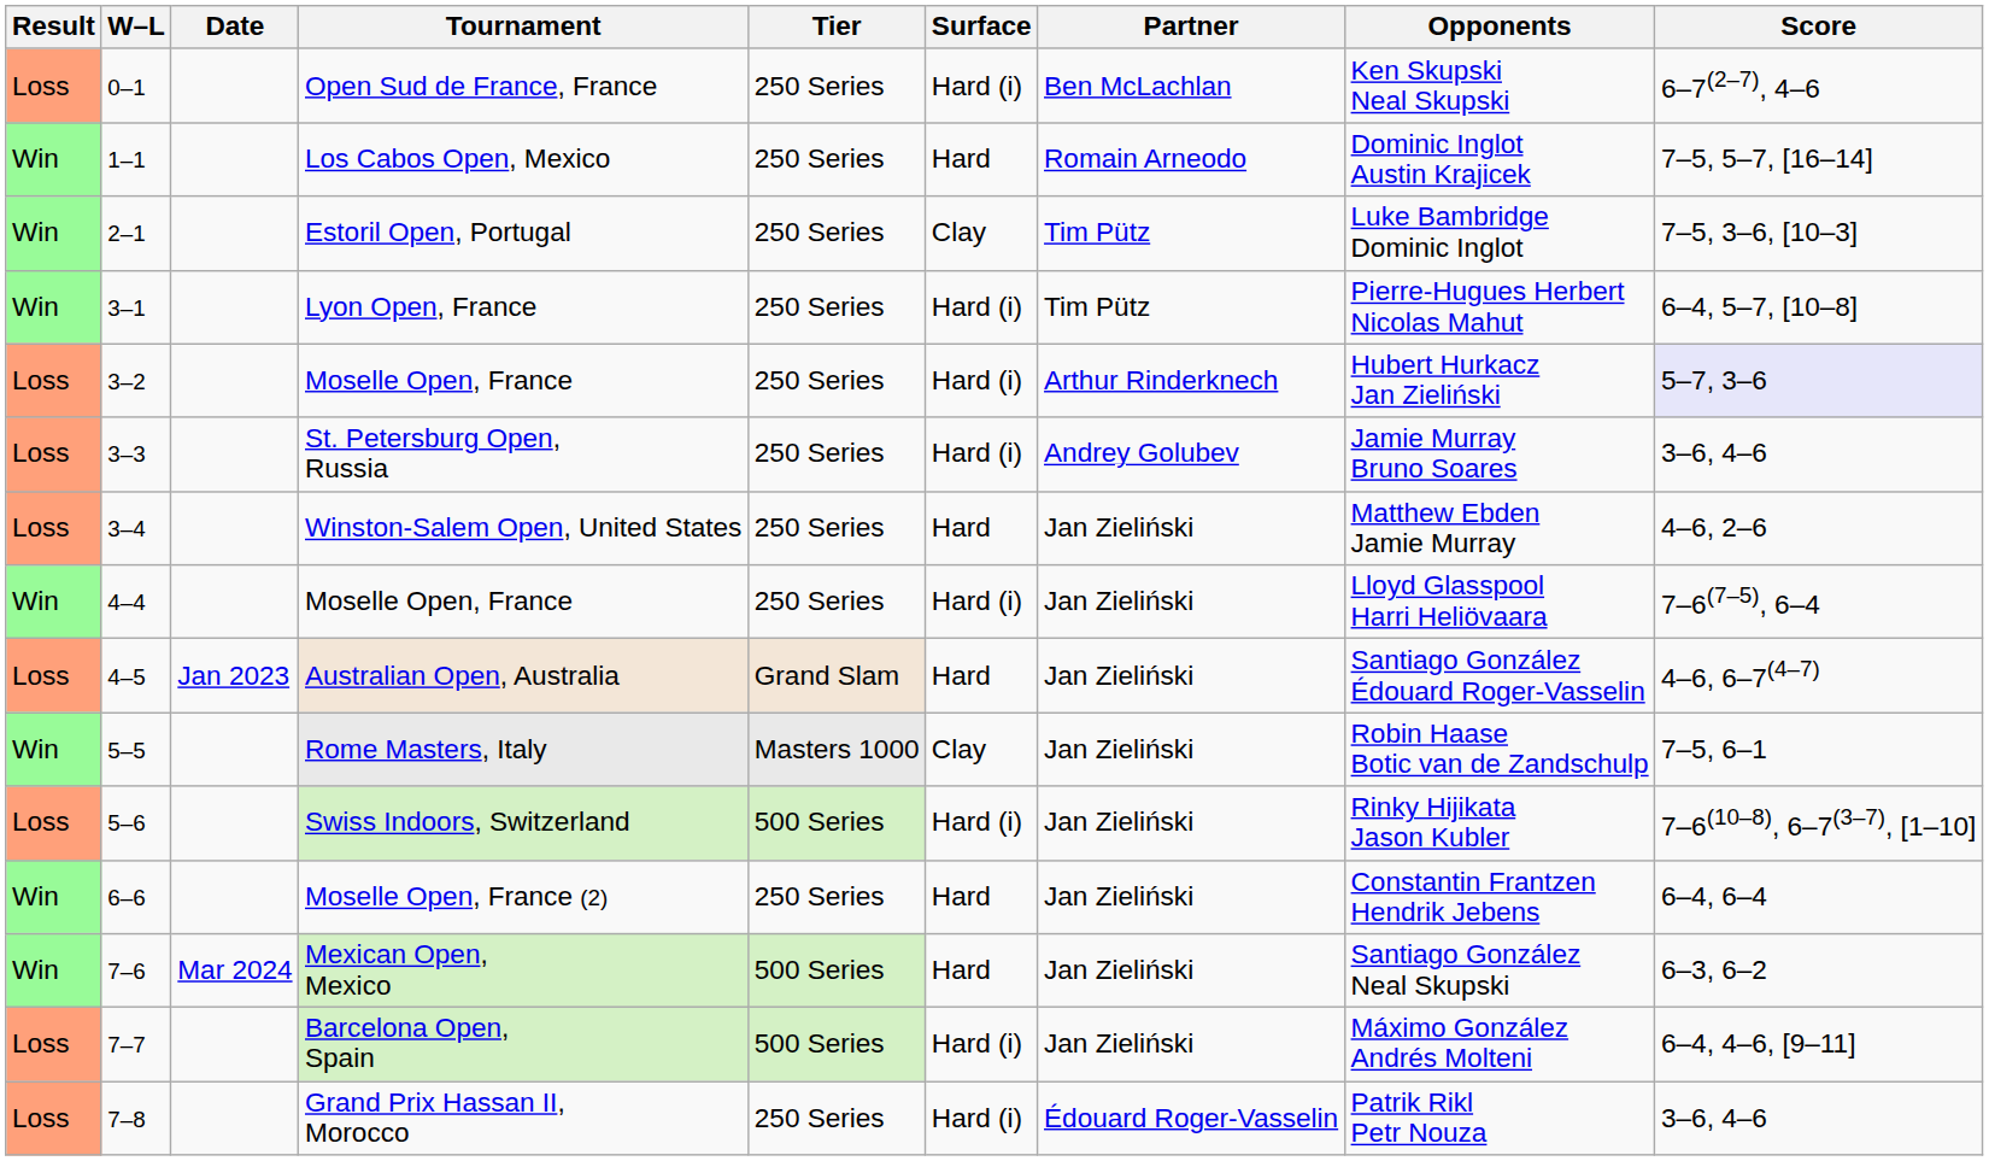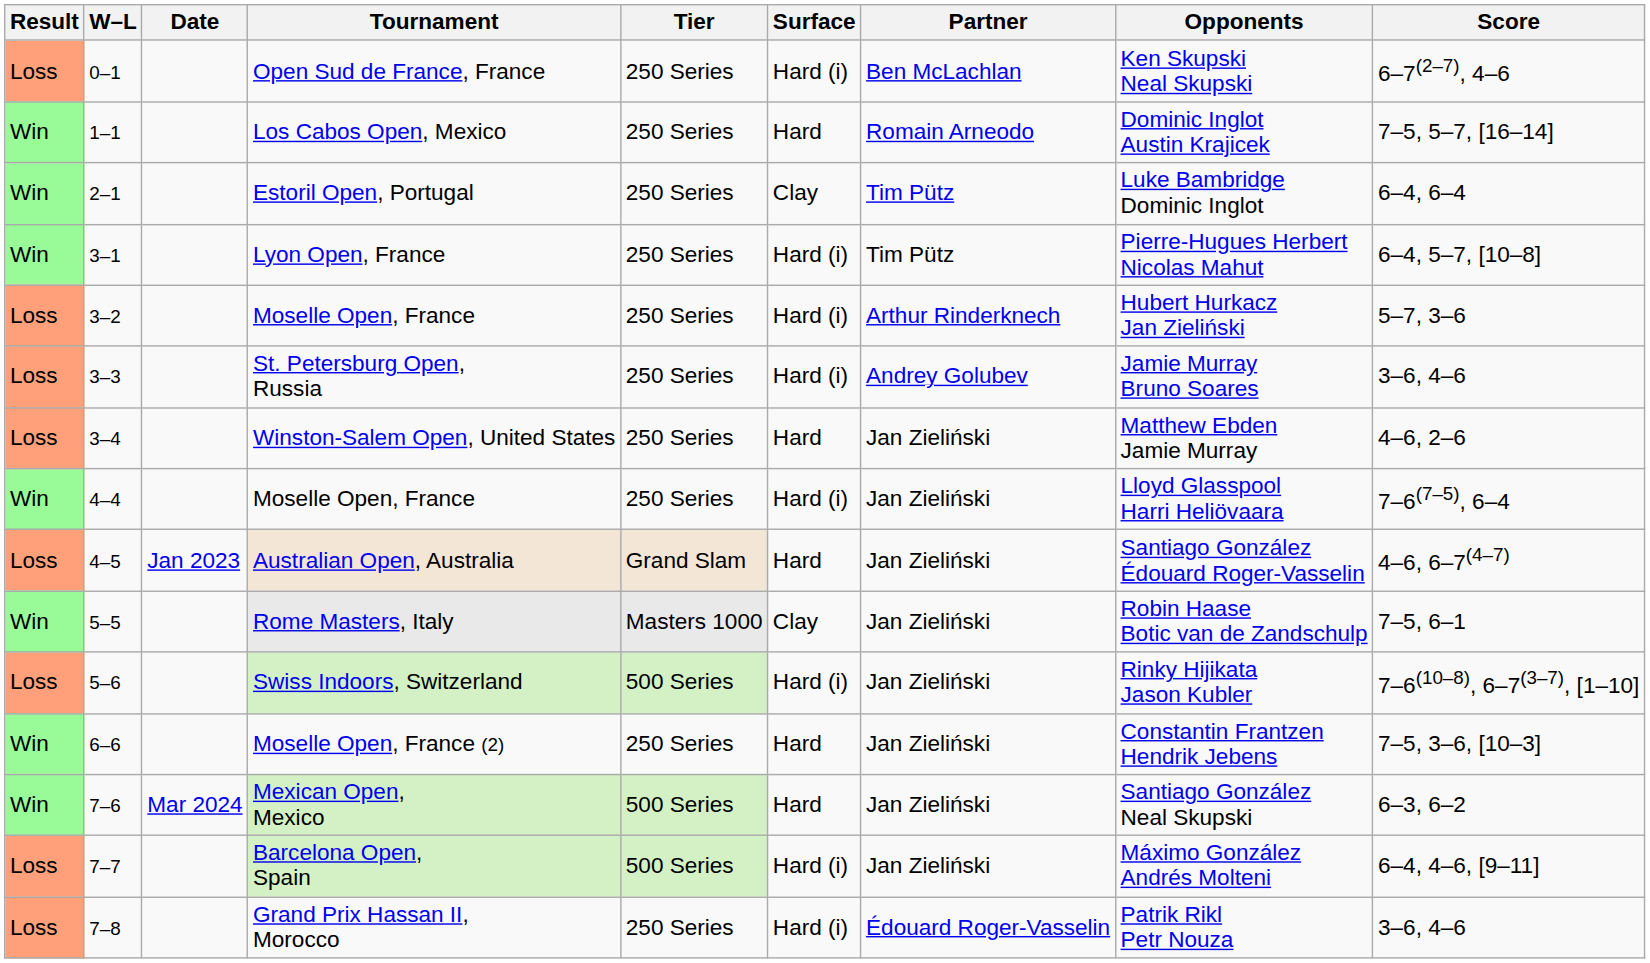 <table class="sortable wikitable">
 <tr>
 <th>Result</th>
 <th class="unsortable">W–L</th>
 <th>Date</th>
 <th>Tournament</th>
 <th>Tier</th>
 <th>Surface</th>
 <th>Partner</th>
 <th>Opponents</th>
 <th class="unsortable">Score</th>
 </tr>
 <tr>
 <td bgcolor=ffa07a>Loss</td>
 <td><small>0–1</small></td>
 <td><a href='#'></a></td>
 <td><a href='#'>Open Sud de France</a>, France</td>
 <td>250 Series</td>
 <td>Hard (i)</td>
 <td> <a href='#'>Ben McLachlan</a></td>
 <td> <a href='#'>Ken Skupski</a><br> <a href='#'>Neal Skupski</a></td>
 <td>6–7<sup>(2–7)</sup>, 4–6</td>
 </tr>
 <tr>
 <td bgcolor=98fb98>Win</td>
 <td><small>1–1</small></td>
 <td><a href='#'></a></td>
 <td><a href='#'>Los Cabos Open</a>, Mexico</td>
 <td>250 Series</td>
 <td>Hard</td>
 <td> <a href='#'>Romain Arneodo</a></td>
 <td> <a href='#'>Dominic Inglot</a><br> <a href='#'>Austin Krajicek</a></td>
 <td>7–5, 5–7, [16–14]</td>
 </tr>
 <tr>
 <td bgcolor=98fb98>Win</td>
 <td><small>2–1</small></td>
 <td><a href='#'></a></td>
 <td><a href='#'>Estoril Open</a>, Portugal</td>
 <td>250 Series</td>
 <td>Clay</td>
 <td> <a href='#'>Tim Pütz</a></td>
 <td> <a href='#'>Luke Bambridge</a><br> Dominic Inglot</td>
-<td>7–5, 3–6, [10–3]</td>
+<td>6–4, 6–4</td>
 </tr>
 <tr>
 <td bgcolor=98fb98>Win</td>
 <td><small>3–1</small></td>
 <td><a href='#'></a></td>
 <td><a href='#'>Lyon Open</a>, France</td>
 <td>250 Series</td>
 <td>Hard (i)</td>
 <td> Tim Pütz</td>
 <td> <a href='#'>Pierre-Hugues Herbert</a><br> <a href='#'>Nicolas Mahut</a></td>
 <td>6–4, 5–7, [10–8]</td>
 </tr>
 <tr>
 <td bgcolor=ffa07a>Loss</td>
 <td><small>3–2</small></td>
 <td><a href='#'></a></td>
 <td><a href='#'>Moselle Open</a>, France</td>
 <td>250 Series</td>
 <td>Hard (i)</td>
 <td> <a href='#'>Arthur Rinderknech</a></td>
 <td> <a href='#'>Hubert Hurkacz</a><br> <a href='#'>Jan Zieliński</a></td>
-<td style="background: lavender;">5–7, 3–6</td>
+<td>5–7, 3–6</td>
 </tr>
 <tr>
 <td bgcolor=ffa07a>Loss</td>
 <td><small>3–3</small></td>
 <td><a href='#'></a></td>
 <td><a href='#'>St. Petersburg Open</a>,<br> Russia</td>
 <td>250 Series</td>
 <td>Hard (i)</td>
 <td> <a href='#'>Andrey Golubev</a></td>
 <td> <a href='#'>Jamie Murray</a><br> <a href='#'>Bruno Soares</a></td>
 <td>3–6, 4–6</td>
 </tr>
 <tr>
 <td bgcolor=ffa07a>Loss</td>
 <td><small>3–4</small></td>
 <td><a href='#'></a></td>
 <td><a href='#'>Winston-Salem Open</a>, United States</td>
 <td>250 Series</td>
 <td>Hard</td>
 <td> Jan Zieliński</td>
 <td> <a href='#'>Matthew Ebden</a><br> Jamie Murray</td>
 <td>4–6, 2–6</td>
 </tr>
 <tr>
 <td bgcolor=98fb98>Win</td>
 <td><small>4–4</small></td>
 <td><a href='#'></a></td>
 <td>Moselle Open, France</td>
 <td>250 Series</td>
 <td>Hard (i)</td>
 <td> Jan Zieliński</td>
 <td> <a href='#'>Lloyd Glasspool</a><br> <a href='#'>Harri Heliövaara</a></td>
 <td>7–6<sup>(7–5)</sup>, 6–4</td>
 </tr>
 <tr>
 <td bgcolor=ffa07a>Loss</td>
 <td><small>4–5</small></td>
 <td><a href='#'>Jan 2023</a></td>
 <td bgcolor=f3e6d7><a href='#'>Australian Open</a>, Australia</td>
 <td bgcolor=f3e6d7>Grand Slam</td>
 <td>Hard</td>
 <td> Jan Zieliński</td>
 <td> <a href='#'>Santiago González</a><br> <a href='#'>Édouard Roger-Vasselin</a></td>
 <td>4–6, 6–7<sup>(4–7)</sup></td>
 </tr>
 <tr>
 <td bgcolor=98fb98>Win</td>
 <td><small>5–5</small></td>
 <td><a href='#'></a></td>
 <td bgcolor=e9e9e9><a href='#'>Rome Masters</a>, Italy</td>
 <td bgcolor=e9e9e9>Masters 1000</td>
 <td>Clay</td>
 <td> Jan Zieliński</td>
 <td> <a href='#'>Robin Haase</a> <br>  <a href='#'>Botic van de Zandschulp</a></td>
 <td>7–5, 6–1</td>
 </tr>
 <tr>
 <td bgcolor=ffa07a>Loss</td>
 <td><small>5–6</small></td>
 <td><a href='#'></a></td>
 <td style="background:#D4F1C5;"><a href='#'>Swiss Indoors</a>, Switzerland</td>
 <td style="background:#D4F1C5;">500 Series</td>
 <td>Hard (i)</td>
 <td> Jan Zieliński</td>
 <td> <a href='#'>Rinky Hijikata</a> <br> <a href='#'>Jason Kubler</a></td>
 <td>7–6<sup>(10–8)</sup>, 6–7<sup>(3–7)</sup>, [1–10]</td>
 </tr>
 <tr>
 <td style="background:#98fb98;">Win</td>
 <td><small>6–6</small></td>
 <td><a href='#'></a></td>
 <td><a href='#'>Moselle Open</a>, France <small>(2)</small></td>
 <td>250 Series</td>
 <td>Hard</td>
 <td> Jan Zieliński</td>
 <td> <a href='#'>Constantin Frantzen</a><br> <a href='#'>Hendrik Jebens</a></td>
-<td>6–4, 6–4</td>
+<td>7–5, 3–6, [10–3]</td>
 </tr>
 <tr>
 <td style="background:#98fb98;">Win</td>
 <td><small>7–6</small></td>
 <td><a href='#'>Mar 2024</a></td>
 <td style="background:#D4F1C5;"><a href='#'>Mexican Open</a>,<br>Mexico</td>
 <td style="background:#D4F1C5;">500 Series</td>
 <td>Hard</td>
 <td> Jan Zieliński</td>
 <td> <a href='#'>Santiago González</a> <br> Neal Skupski</td>
 <td>6–3, 6–2</td>
 </tr>
 <tr>
 <td bgcolor=ffa07a>Loss</td>
 <td><small>7–7</small></td>
 <td><a href='#'></a></td>
 <td style="background:#D4F1C5;"><a href='#'>Barcelona Open</a>,<br>Spain</td>
 <td style="background:#D4F1C5;">500 Series</td>
 <td>Hard (i)</td>
 <td> Jan Zieliński</td>
 <td> <a href='#'>Máximo González</a><br> <a href='#'>Andrés Molteni</a></td>
 <td>6–4, 4–6, [9–11]</td>
 </tr>
 <tr>
 <td bgcolor=ffa07a>Loss</td>
 <td><small>7–8</small></td>
 <td><a href='#'></a></td>
 <td><a href='#'>Grand Prix Hassan II</a>,<br>Morocco</td>
 <td>250 Series</td>
 <td>Hard (i)</td>
 <td> <a href='#'>Édouard Roger-Vasselin</a></td>
 <td> <a href='#'>Patrik Rikl</a><br>  <a href='#'>Petr Nouza</a></td>
 <td>3–6, 4–6</td>
 </tr>
 </table>
